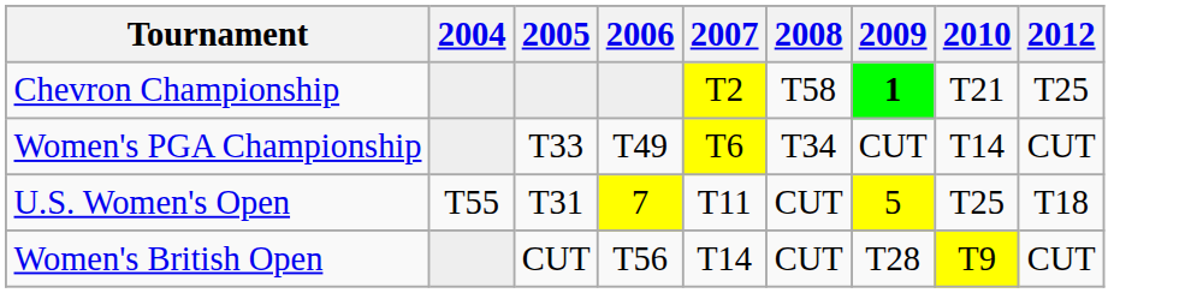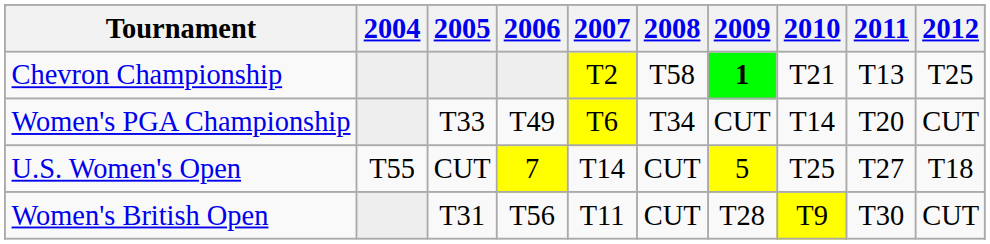 <table class="wikitable" style="font-size:95%;text-align:center;">
 <tr>
 <th>Tournament</th>
 <th><a href='#'>2004</a></th>
 <th><a href='#'>2005</a></th>
 <th><a href='#'>2006</a></th>
 <th><a href='#'>2007</a></th>
 <th><a href='#'>2008</a></th>
 <th><a href='#'>2009</a></th>
 <th><a href='#'>2010</a></th>
+<th><a href='#'>2011</a></th>
 <th><a href='#'>2012</a></th>
 </tr>
 <tr>
 <td align=left><a href='#'>Chevron Championship</a></td>
 <td style="background:#eeeeee;"></td>
 <td style="background:#eeeeee;"></td>
 <td style="background:#eeeeee;"></td>
 <td style="background:yellow;">T2</td>
 <td>T58</td>
 <td style="background:lime;"><strong>1</strong></td>
 <td>T21</td>
+<td>T13</td>
 <td>T25</td>
 </tr>
 <tr>
 <td align=left><a href='#'>Women's PGA Championship</a></td>
 <td style="background:#eeeeee;"></td>
 <td>T33</td>
 <td>T49</td>
 <td style="background:yellow;">T6</td>
 <td>T34</td>
 <td>CUT</td>
 <td>T14</td>
+<td>T20</td>
 <td>CUT</td>
 </tr>
 <tr>
 <td align=left><a href='#'>U.S. Women's Open</a></td>
 <td>T55</td>
-<td>T31</td>
+<td>CUT</td>
 <td style="background:yellow;">7</td>
-<td>T11</td>
+<td>T14</td>
 <td>CUT</td>
 <td style="background:yellow;">5</td>
 <td>T25</td>
+<td>T27</td>
 <td>T18</td>
 </tr>
 <tr>
 <td align=left><a href='#'>Women's British Open</a></td>
 <td style="background:#eeeeee;"></td>
-<td>CUT</td>
+<td>T31</td>
 <td>T56</td>
-<td>T14</td>
+<td>T11</td>
 <td>CUT</td>
 <td>T28</td>
 <td style="background:yellow;">T9</td>
+<td>T30</td>
 <td>CUT</td>
 </tr>
 </table>
